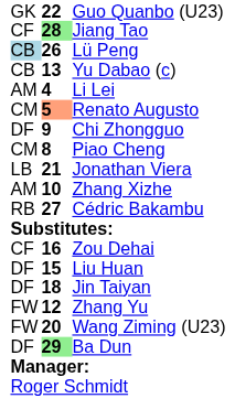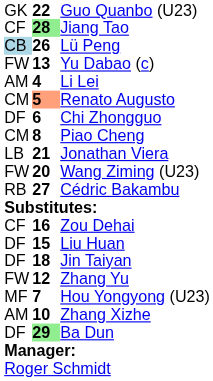 <table cellspacing="0" cellpadding="0" style="font-size:90%; margin:auto">
 <tr>
 <th width="25"></th>
 <th width="25"></th>
 </tr>
 <tr>
 <td>GK</td>
 <td><strong>22</strong></td>
 <td> <a href='#'>Guo Quanbo</a> (U23)</td>
 </tr>
 <tr>
 <td>CF</td>
 <td style="background: lightgreen;"><strong>28</strong></td>
 <td> <a href='#'>Jiang Tao</a></td>
 </tr>
 <tr>
 <td style="background: lightblue;">CB</td>
 <td><strong>26</strong></td>
 <td> <a href='#'>Lü Peng</a></td>
 </tr>
 <tr>
-<td>CB</td>
+<td>FW</td>
 <td><strong>13</strong></td>
 <td> <a href='#'>Yu Dabao</a> (<a href='#'>c</a>)</td>
 <td></td>
 </tr>
 <tr>
 <td>AM</td>
 <td><strong>4</strong></td>
 <td> <a href='#'>Li Lei</a></td>
 </tr>
 <tr>
 <td>CM</td>
 <td style="background: lightsalmon;"><strong>5</strong></td>
 <td> <a href='#'>Renato Augusto</a></td>
 </tr>
 <tr>
 <td>DF</td>
-<td><strong>9</strong></td>
+<td><strong>6</strong></td>
 <td> <a href='#'>Chi Zhongguo</a></td>
 <td></td>
 <td></td>
 </tr>
 <tr>
 <td>CM</td>
 <td><strong>8</strong></td>
 <td> <a href='#'>Piao Cheng</a></td>
 </tr>
 <tr>
 <td>LB</td>
 <td><strong>21</strong></td>
 <td> <a href='#'>Jonathan Viera</a></td>
 </tr>
 <tr>
-<td>AM</td>
-<td><strong>10</strong></td>
-<td> <a href='#'>Zhang Xizhe</a></td>
+<td>FW</td>
+<td><strong>20</strong></td>
+<td> <a href='#'>Wang Ziming</a> (U23)</td>
 <td></td>
 <td></td>
 </tr>
 <tr>
 <td>RB</td>
 <td><strong>27</strong></td>
 <td> <a href='#'>Cédric Bakambu</a></td>
 </tr>
 <tr>
 <td colspan=3><strong>Substitutes:</strong></td>
 </tr>
 <tr>
 <td>CF</td>
 <td><strong>16</strong></td>
 <td> <a href='#'>Zou Dehai</a></td>
 </tr>
 <tr>
 <td>DF</td>
 <td><strong>15</strong></td>
 <td> <a href='#'>Liu Huan</a></td>
 </tr>
 <tr>
 <td>DF</td>
 <td><strong>18</strong></td>
 <td> <a href='#'>Jin Taiyan</a></td>
 </tr>
 <tr>
 <td>FW</td>
 <td><strong>12</strong></td>
 <td> <a href='#'>Zhang Yu</a></td>
 </tr>
 <tr>
-<td>FW</td>
-<td><strong>20</strong></td>
-<td> <a href='#'>Wang Ziming</a> (U23)</td>
+<td>MF</td>
+<td><strong>7</strong></td>
+<td> <a href='#'>Hou Yongyong</a> (U23)</td>
+<td></td>
+<td></td>
+</tr>
+<tr>
+<td>AM</td>
+<td><strong>10</strong></td>
+<td> <a href='#'>Zhang Xizhe</a></td>
 <td></td>
 <td></td>
 </tr>
 <tr>
 <td>DF</td>
 <td style="background: lightgreen;"><strong>29</strong></td>
 <td> <a href='#'>Ba Dun</a></td>
 </tr>
 <tr>
 <td colspan=3><strong>Manager:</strong></td>
 </tr>
 <tr>
 <td colspan=3> <a href='#'>Roger Schmidt</a></td>
 </tr>
 </table>
